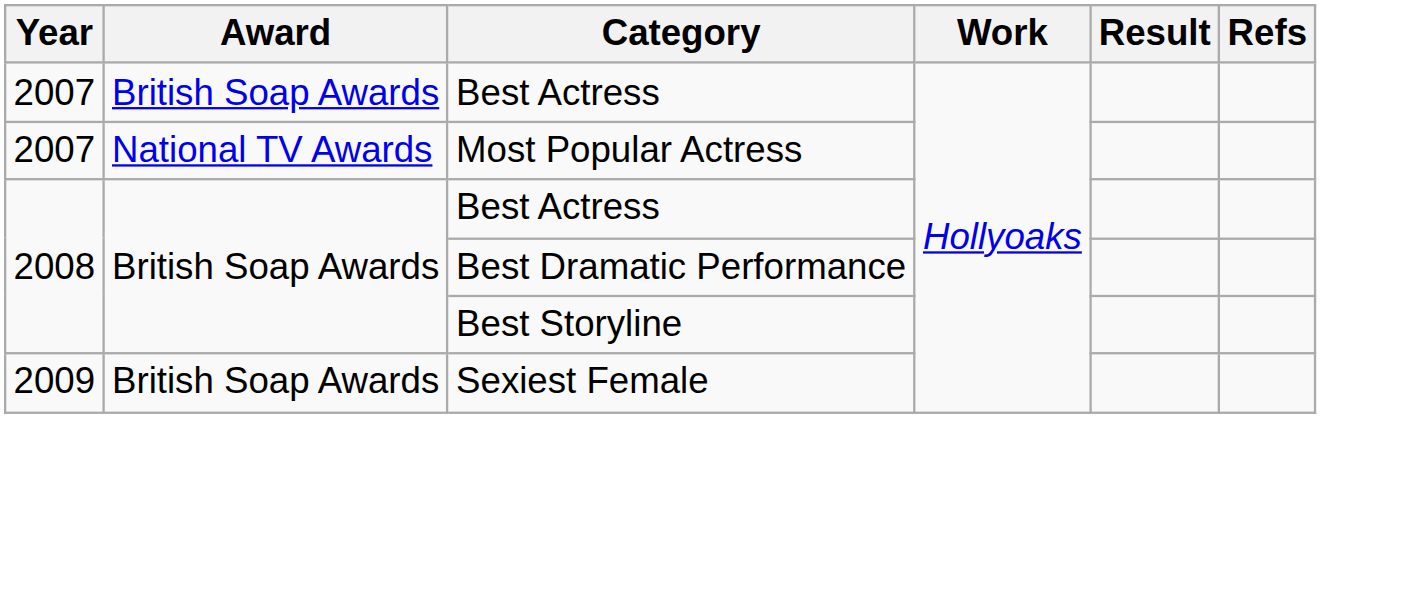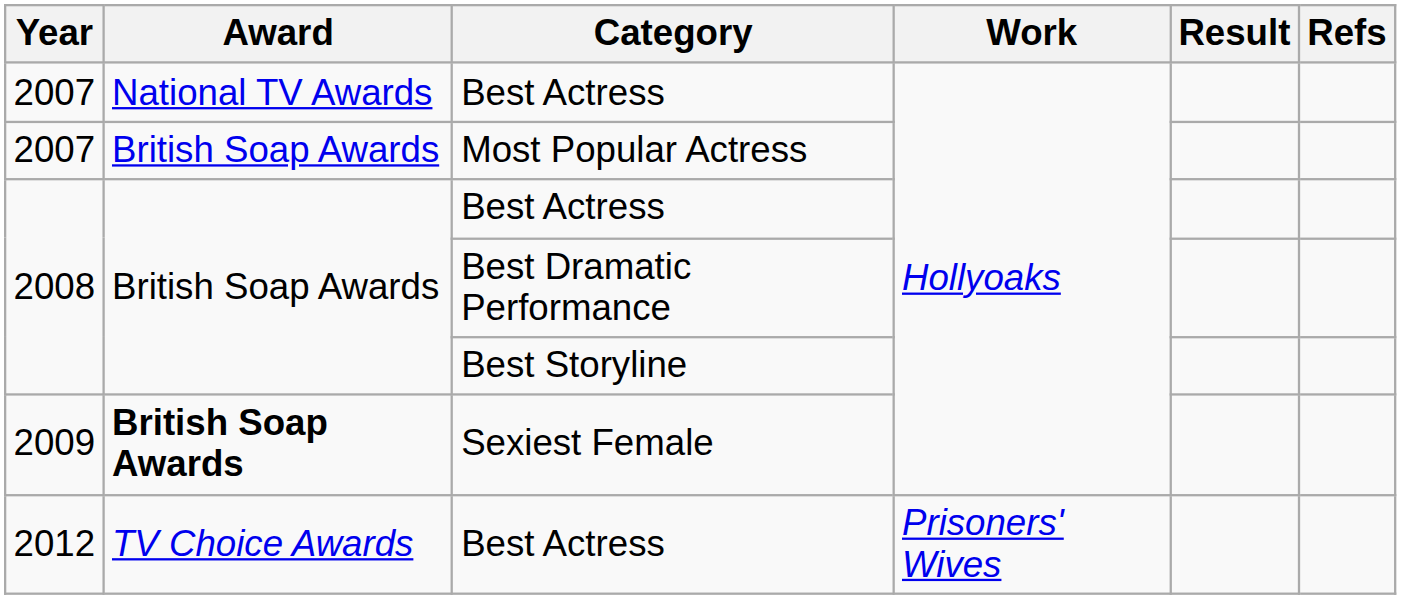 <table class="wikitable">
 <tr>
 <th>Year</th>
 <th>Award</th>
 <th>Category</th>
 <th>Work</th>
 <th>Result</th>
 <th>Refs</th>
 </tr>
 <tr>
 <td>2007</td>
-<td><a href='#'>British Soap Awards</a></td>
+<td><a href='#'>National TV Awards</a></td>
 <td>Best Actress</td>
 <td rowspan="6"><em><a href='#'>Hollyoaks</a></em></td>
 <td></td>
 <td></td>
 </tr>
 <tr>
 <td>2007</td>
-<td><a href='#'>National TV Awards</a></td>
+<td><a href='#'>British Soap Awards</a></td>
 <td>Most Popular Actress</td>
 <td></td>
 <td></td>
 </tr>
 <tr>
 <td rowspan="3">2008</td>
 <td rowspan="3">British Soap Awards</td>
 <td>Best Actress</td>
 <td></td>
 <td style="text-align:center;"></td>
 </tr>
 <tr>
 <td>Best Dramatic Performance</td>
 <td></td>
 <td style="text-align:center;"></td>
 </tr>
 <tr>
 <td>Best Storyline </td>
 <td></td>
 <td></td>
 </tr>
 <tr>
 <td>2009</td>
-<td>British Soap Awards</td>
+<td><strong>British Soap Awards</strong></td>
 <td>Sexiest Female</td>
 <td></td>
 <td></td>
 </tr>
+<tr>
+<td>2012</td>
+<td><em><a href='#'>TV Choice Awards</a></em></td>
+<td>Best Actress</td>
+<td><em><a href='#'>Prisoners' Wives</a></em></td>
+<td></td>
+<td></td>
+</tr>
 </table>
